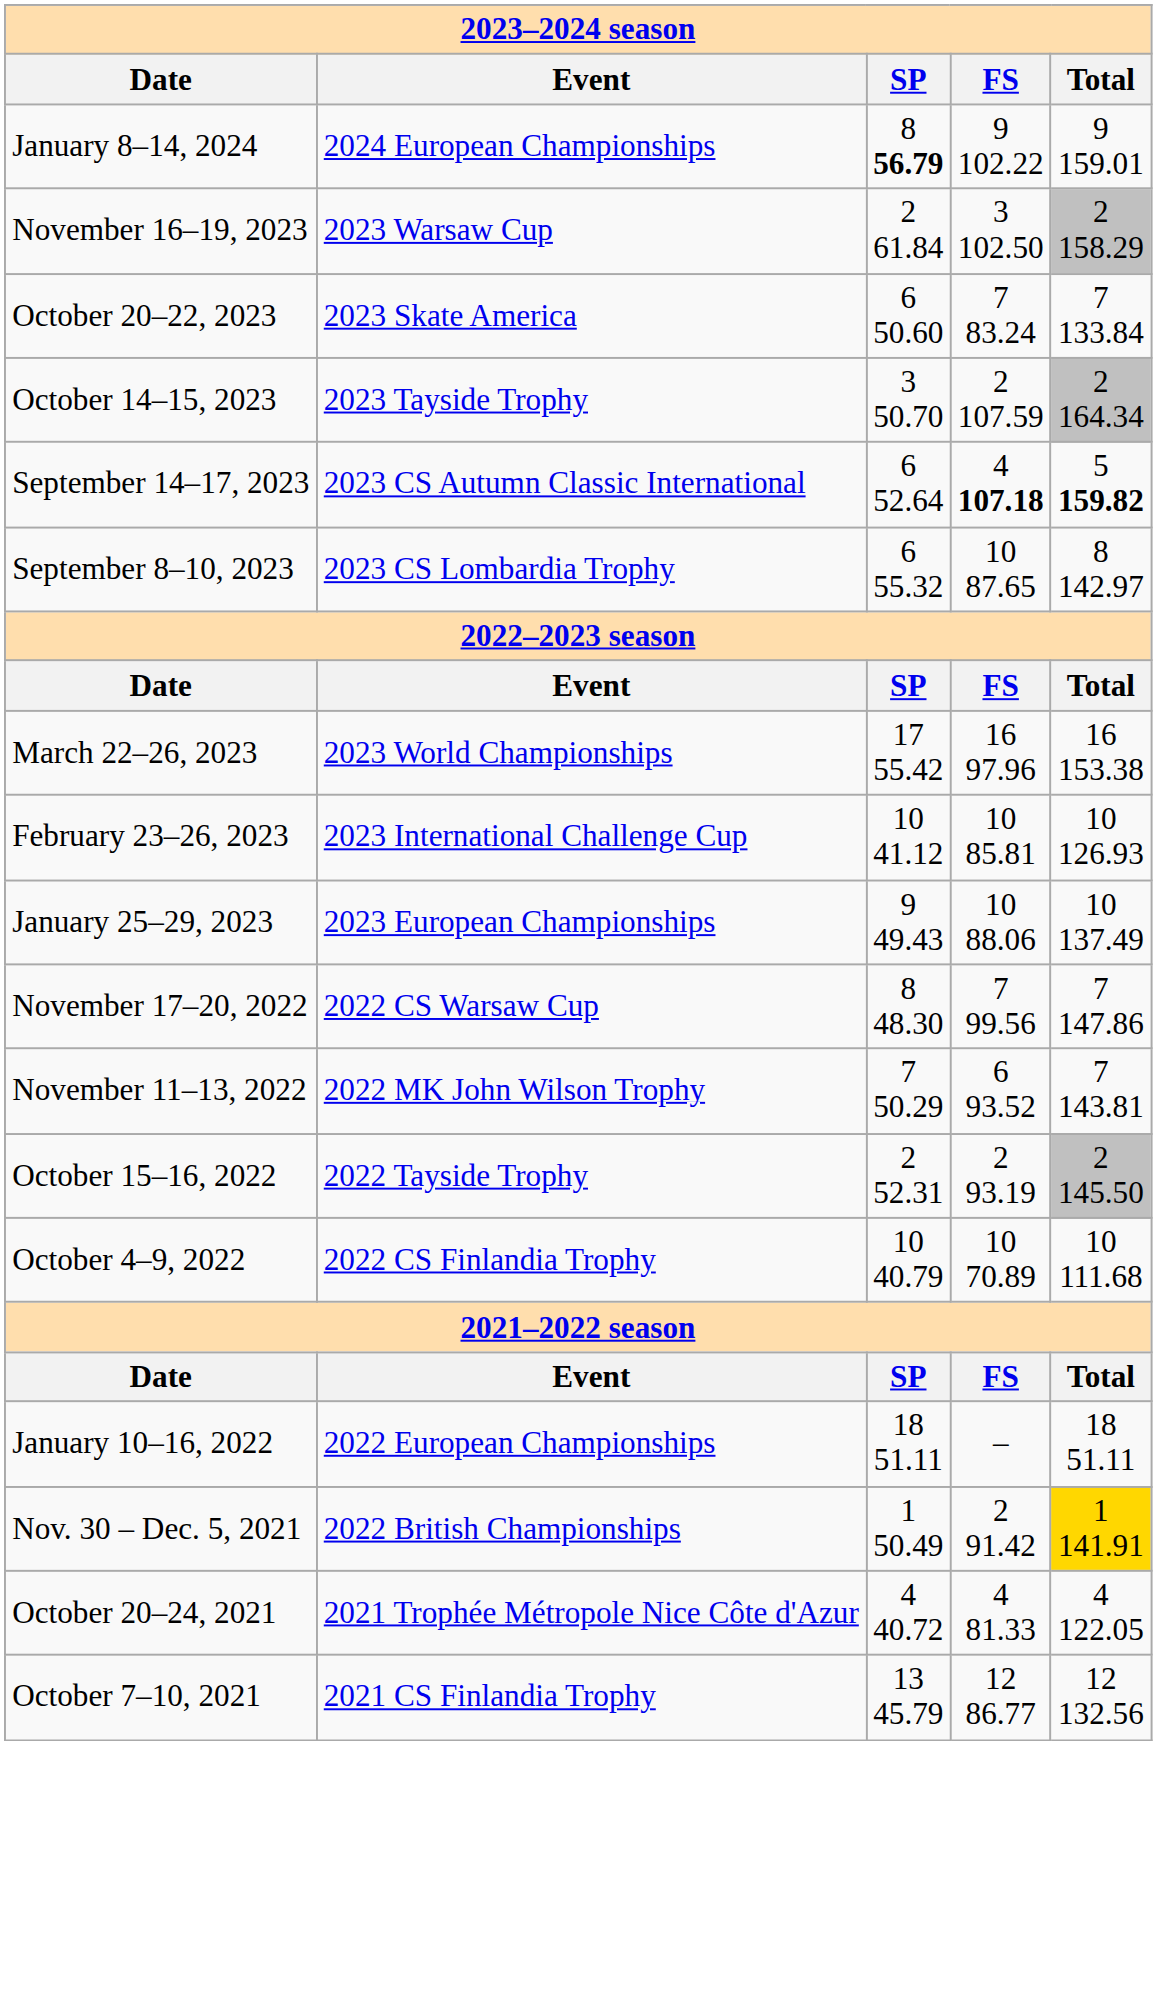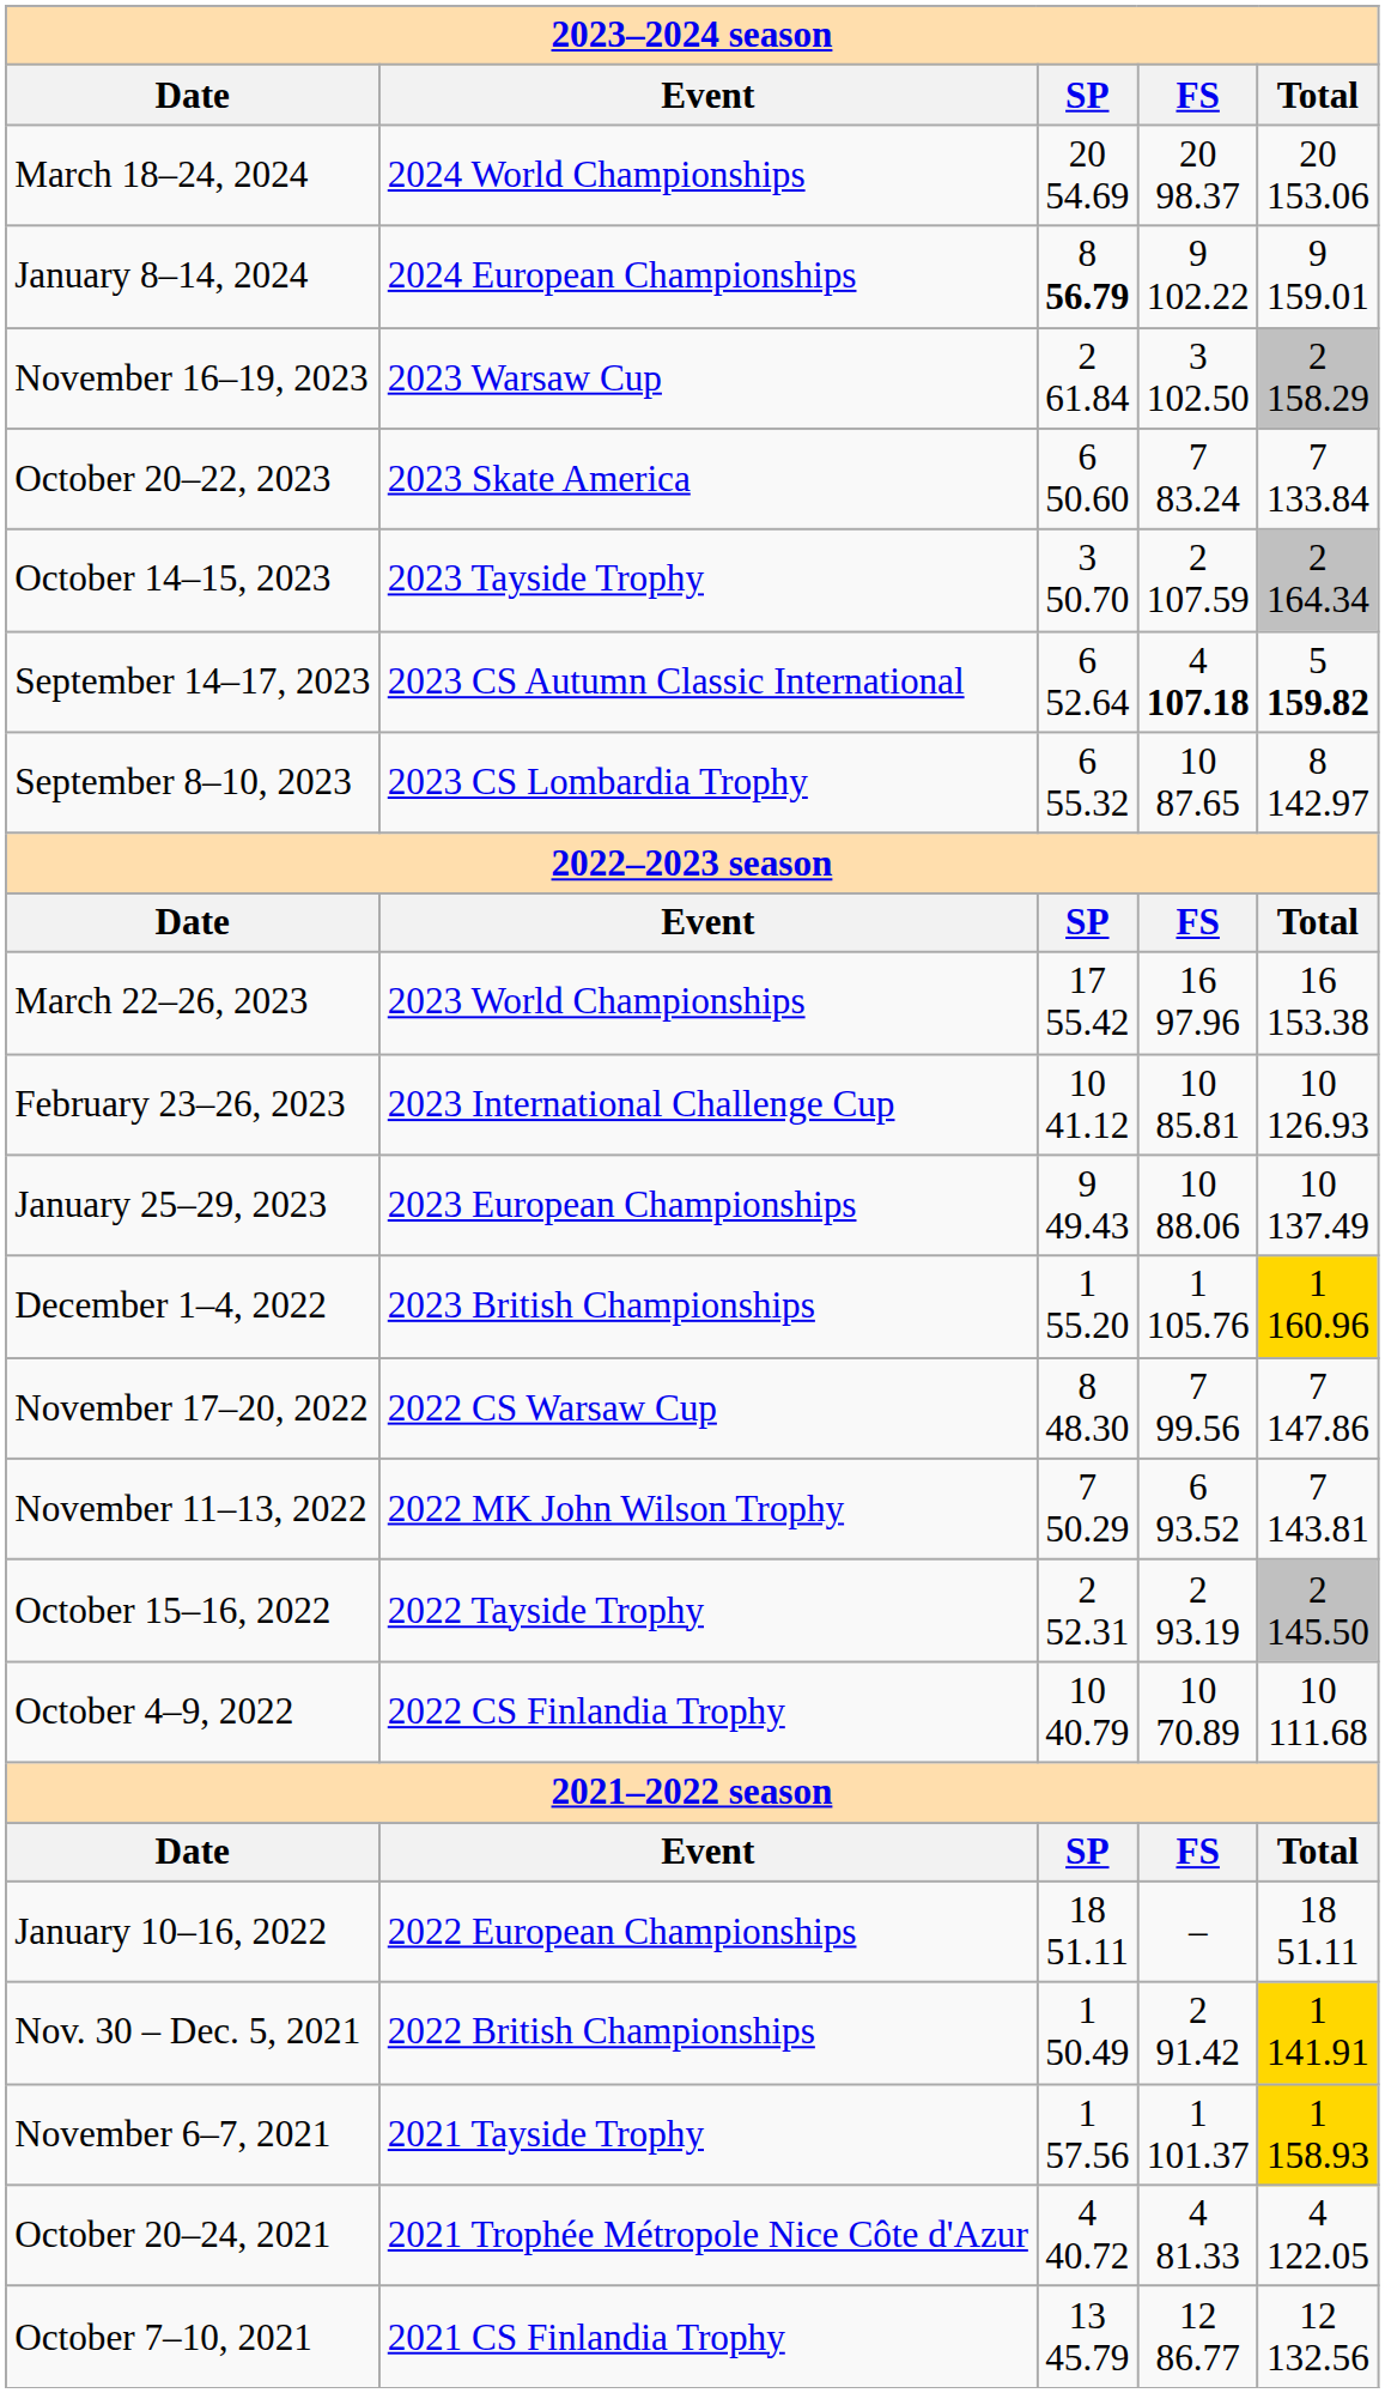 <table class="wikitable">
 <tr>
 <td style="background-color: #ffdead; " colspan=5 align=center><a href='#'><strong>2023–2024 season</strong></a></td>
 </tr>
 <tr>
 <th>Date</th>
 <th>Event</th>
 <th><a href='#'>SP</a></th>
 <th><a href='#'>FS</a></th>
 <th>Total</th>
+</tr>
+<tr>
+<td>March 18–24, 2024</td>
+<td><a href='#'>2024 World Championships</a></td>
+<td align=center>20 <br> 54.69</td>
+<td align=center>20 <br> 98.37</td>
+<td align=center>20 <br> 153.06</td>
 </tr>
 <tr>
 <td>January 8–14, 2024</td>
 <td><a href='#'>2024 European Championships</a></td>
 <td align=center>8 <br> <strong>56.79</strong></td>
 <td align=center>9 <br> 102.22</td>
 <td align=center>9 <br> 159.01</td>
 </tr>
 <tr>
 <td>November 16–19, 2023</td>
 <td><a href='#'>2023 Warsaw Cup</a></td>
 <td align=center>2 <br> 61.84</td>
 <td align=center>3 <br> 102.50</td>
 <td align=center bgcolor=silver>2 <br> 158.29</td>
 </tr>
 <tr>
 <td>October 20–22, 2023</td>
 <td><a href='#'>2023 Skate America</a></td>
 <td align=center>6 <br> 50.60</td>
 <td align=center>7 <br> 83.24</td>
 <td align=center>7 <br> 133.84</td>
 </tr>
 <tr>
 <td>October 14–15, 2023</td>
 <td><a href='#'>2023 Tayside Trophy</a></td>
 <td align=center>3 <br> 50.70</td>
 <td align=center>2 <br> 107.59</td>
 <td align=center bgcolor=silver>2 <br> 164.34</td>
 </tr>
 <tr>
 <td>September 14–17, 2023</td>
 <td><a href='#'>2023 CS Autumn Classic International</a></td>
 <td align=center>6 <br> 52.64</td>
 <td align=center>4 <br> <strong>107.18</strong></td>
 <td align=center>5 <br> <strong>159.82</strong></td>
 </tr>
 <tr>
 <td>September 8–10, 2023</td>
 <td><a href='#'>2023 CS Lombardia Trophy</a></td>
 <td align=center>6 <br> 55.32</td>
 <td align=center>10 <br> 87.65</td>
 <td align=center>8 <br> 142.97</td>
 </tr>
 <tr>
 <td style="background-color: #ffdead; " colspan=5 align=center><a href='#'><strong>2022–2023 season</strong></a></td>
 </tr>
 <tr>
 <th>Date</th>
 <th>Event</th>
 <th><a href='#'>SP</a></th>
 <th><a href='#'>FS</a></th>
 <th>Total</th>
 </tr>
 <tr>
 <td>March 22–26, 2023</td>
 <td><a href='#'>2023 World Championships</a></td>
 <td align=center>17 <br> 55.42</td>
 <td align=center>16 <br> 97.96</td>
 <td align=center>16 <br> 153.38</td>
 </tr>
 <tr>
 <td>February 23–26, 2023</td>
 <td><a href='#'>2023 International Challenge Cup</a></td>
 <td align=center>10 <br> 41.12</td>
 <td align=center>10 <br> 85.81</td>
 <td align=center>10 <br> 126.93</td>
 </tr>
 <tr>
 <td>January 25–29, 2023</td>
 <td><a href='#'>2023 European Championships</a></td>
 <td align=center>9 <br> 49.43</td>
 <td align=center>10 <br> 88.06</td>
 <td align=center>10 <br> 137.49</td>
 </tr>
 <tr>
+<td>December 1–4, 2022</td>
+<td><a href='#'>2023 British Championships</a></td>
+<td align=center>1 <br> 55.20</td>
+<td align=center>1 <br>	105.76</td>
+<td align=center bgcolor=gold>1 <br> 160.96</td>
+</tr>
+<tr>
 <td>November 17–20, 2022</td>
 <td><a href='#'>2022 CS Warsaw Cup</a></td>
 <td align=center>8 <br> 48.30</td>
 <td align=center>7 <br> 99.56</td>
 <td align=center>7 <br> 147.86</td>
 </tr>
 <tr>
 <td>November 11–13, 2022</td>
 <td><a href='#'>2022 MK John Wilson Trophy</a></td>
 <td align=center>7 <br> 50.29</td>
 <td align=center>6 <br> 93.52</td>
 <td align=center>7 <br> 143.81</td>
 </tr>
 <tr>
 <td>October 15–16, 2022</td>
 <td><a href='#'>2022 Tayside Trophy</a></td>
 <td align=center>2 <br> 52.31</td>
 <td align=center>2 <br> 93.19</td>
 <td align=center bgcolor=silver>2 <br> 145.50</td>
 </tr>
 <tr>
 <td>October 4–9, 2022</td>
 <td><a href='#'>2022 CS Finlandia Trophy</a></td>
 <td align=center>10 <br> 40.79</td>
 <td align=center>10 <br> 70.89</td>
 <td align=center>10 <br> 111.68</td>
 </tr>
 <tr>
 <td style="background-color: #ffdead; " colspan=5 align=center><a href='#'><strong>2021–2022 season</strong></a></td>
 </tr>
 <tr>
 <th>Date</th>
 <th>Event</th>
 <th><a href='#'>SP</a></th>
 <th><a href='#'>FS</a></th>
 <th>Total</th>
 </tr>
 <tr>
 <td>January 10–16, 2022</td>
 <td><a href='#'>2022 European Championships</a></td>
 <td align=center>18 <br> 51.11</td>
 <td align=center>–</td>
 <td align=center>18 <br> 51.11</td>
 </tr>
 <tr>
 <td>Nov. 30 – Dec. 5, 2021</td>
 <td><a href='#'>2022 British Championships</a></td>
 <td align=center>1 <br> 50.49</td>
 <td align=center>2 <br> 91.42</td>
 <td align=center bgcolor=gold>1 <br> 141.91</td>
 </tr>
 <tr>
+<td>November 6–7, 2021</td>
+<td><a href='#'>2021 Tayside Trophy</a></td>
+<td align=center>1 <br> 57.56</td>
+<td align=center>1 <br> 101.37</td>
+<td align=center bgcolor=gold>1 <br> 158.93</td>
+</tr>
+<tr>
 <td>October 20–24, 2021</td>
 <td><a href='#'>2021 Trophée Métropole Nice Côte d'Azur</a></td>
 <td align=center>4 <br> 40.72</td>
 <td align=center>4 <br> 81.33</td>
 <td align=center>4 <br> 122.05</td>
 </tr>
 <tr>
 <td>October 7–10, 2021</td>
 <td><a href='#'>2021 CS Finlandia Trophy</a></td>
 <td align=center>13 <br> 45.79</td>
 <td align=center>12 <br> 86.77</td>
 <td align=center>12 <br> 132.56</td>
 </tr>
 </table>
